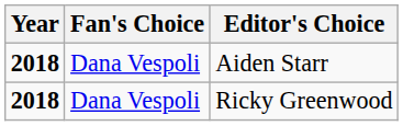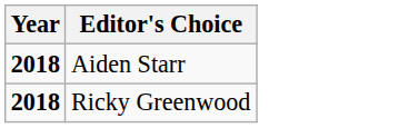 <table class="wikitable">
 <tr>
 <th>Year</th>
-<th>Fan's Choice</th>
 <th>Editor's Choice</th>
 </tr>
 <tr>
 <td><strong>2018</strong></td>
-<td><a href='#'>Dana Vespoli</a></td>
 <td>Aiden Starr</td>
 </tr>
 <tr>
 <td><strong>2018</strong></td>
-<td><a href='#'>Dana Vespoli</a></td>
 <td>Ricky Greenwood</td>
 </tr>
 </table>
